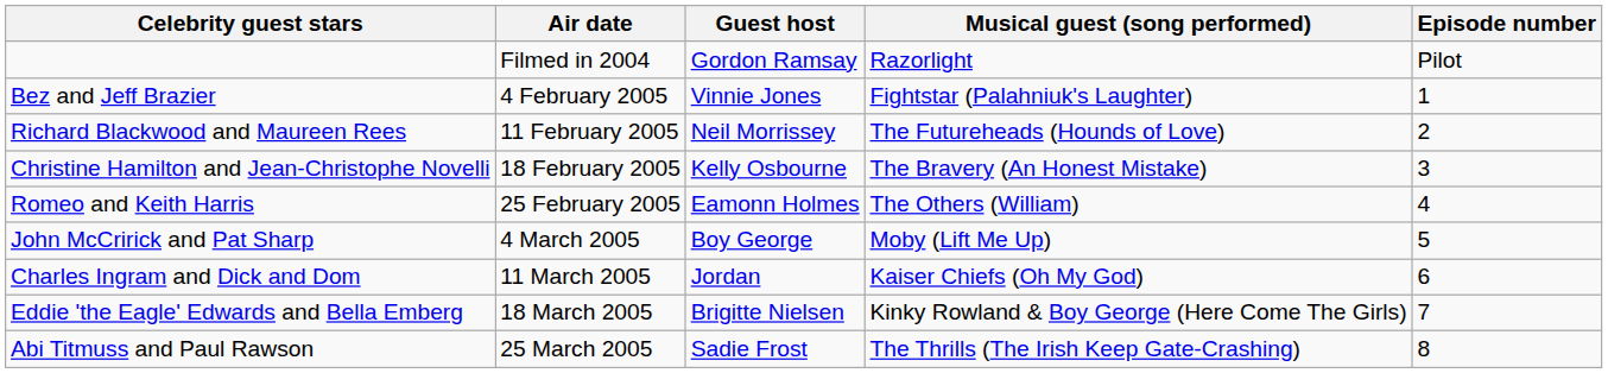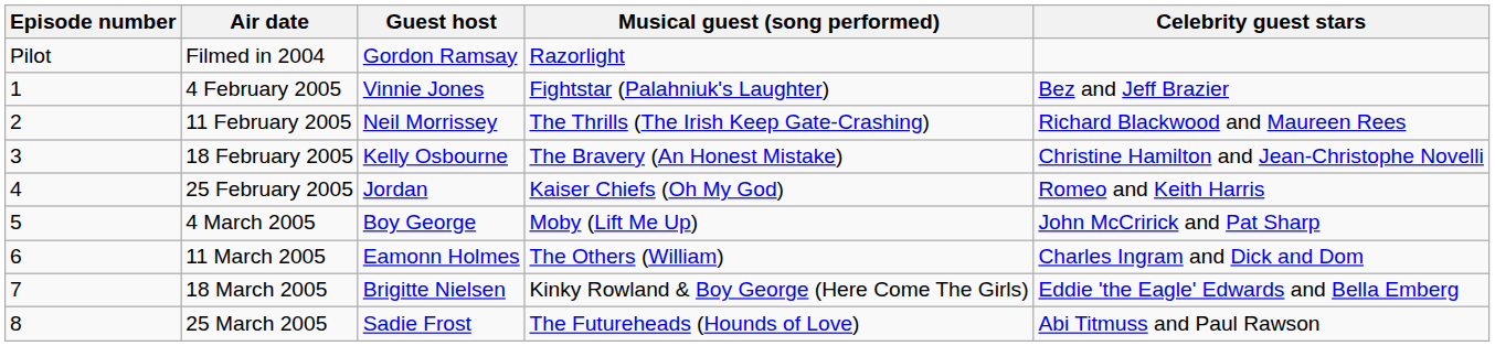 <table class="wikitable">
 <tr>
-<th>Celebrity guest stars</th>
+<th>Episode number</th>
 <th>Air date</th>
 <th>Guest host</th>
 <th>Musical guest (song performed)</th>
-<th>Episode number</th>
+<th>Celebrity guest stars</th>
 </tr>
 <tr>
-<td></td>
+<td>Pilot</td>
 <td>Filmed in 2004</td>
 <td><a href='#'>Gordon Ramsay</a></td>
 <td><a href='#'>Razorlight</a></td>
-<td>Pilot</td>
+<td></td>
 </tr>
 <tr>
-<td><a href='#'>Bez</a> and <a href='#'>Jeff Brazier</a></td>
+<td>1</td>
 <td>4 February 2005</td>
 <td><a href='#'>Vinnie Jones</a></td>
 <td><a href='#'>Fightstar</a> (<a href='#'>Palahniuk's Laughter</a>)</td>
-<td>1</td>
+<td><a href='#'>Bez</a> and <a href='#'>Jeff Brazier</a></td>
 </tr>
 <tr>
-<td><a href='#'>Richard Blackwood</a> and <a href='#'>Maureen Rees</a></td>
+<td>2</td>
 <td>11 February 2005</td>
 <td><a href='#'>Neil Morrissey</a></td>
-<td><a href='#'>The Futureheads</a> (<a href='#'>Hounds of Love</a>)</td>
-<td>2</td>
+<td><a href='#'>The Thrills</a> (<a href='#'>The Irish Keep Gate-Crashing</a>)</td>
+<td><a href='#'>Richard Blackwood</a> and <a href='#'>Maureen Rees</a></td>
 </tr>
 <tr>
-<td><a href='#'>Christine Hamilton</a> and <a href='#'>Jean-Christophe Novelli</a></td>
+<td>3</td>
 <td>18 February 2005</td>
 <td><a href='#'>Kelly Osbourne</a></td>
 <td><a href='#'>The Bravery</a> (<a href='#'>An Honest Mistake</a>)</td>
-<td>3</td>
+<td><a href='#'>Christine Hamilton</a> and <a href='#'>Jean-Christophe Novelli</a></td>
 </tr>
 <tr>
+<td>4</td>
+<td>25 February 2005</td>
+<td><a href='#'>Jordan</a></td>
+<td><a href='#'>Kaiser Chiefs</a> (<a href='#'>Oh My God</a>)</td>
 <td><a href='#'>Romeo</a> and <a href='#'>Keith Harris</a></td>
-<td>25 February 2005</td>
-<td><a href='#'>Eamonn Holmes</a></td>
-<td><a href='#'>The Others</a> (<a href='#'>William</a>)</td>
-<td>4</td>
 </tr>
 <tr>
-<td><a href='#'>John McCririck</a> and <a href='#'>Pat Sharp</a></td>
+<td>5</td>
 <td>4 March 2005</td>
 <td><a href='#'>Boy George</a></td>
 <td><a href='#'>Moby</a> (<a href='#'>Lift Me Up</a>)</td>
-<td>5</td>
+<td><a href='#'>John McCririck</a> and <a href='#'>Pat Sharp</a></td>
 </tr>
 <tr>
+<td>6</td>
+<td>11 March 2005</td>
+<td><a href='#'>Eamonn Holmes</a></td>
+<td><a href='#'>The Others</a> (<a href='#'>William</a>)</td>
 <td><a href='#'>Charles Ingram</a> and <a href='#'>Dick and Dom</a></td>
-<td>11 March 2005</td>
-<td><a href='#'>Jordan</a></td>
-<td><a href='#'>Kaiser Chiefs</a> (<a href='#'>Oh My God</a>)</td>
-<td>6</td>
 </tr>
 <tr>
-<td><a href='#'>Eddie 'the Eagle' Edwards</a> and <a href='#'>Bella Emberg</a></td>
+<td>7</td>
 <td>18 March 2005</td>
 <td><a href='#'>Brigitte Nielsen</a></td>
 <td>Kinky Rowland & <a href='#'>Boy George</a> (Here Come The Girls)</td>
-<td>7</td>
+<td><a href='#'>Eddie 'the Eagle' Edwards</a> and <a href='#'>Bella Emberg</a></td>
 </tr>
 <tr>
-<td><a href='#'>Abi Titmuss</a> and Paul Rawson</td>
+<td>8</td>
 <td>25 March 2005</td>
 <td><a href='#'>Sadie Frost</a></td>
-<td><a href='#'>The Thrills</a> (<a href='#'>The Irish Keep Gate-Crashing</a>)</td>
-<td>8</td>
+<td><a href='#'>The Futureheads</a> (<a href='#'>Hounds of Love</a>)</td>
+<td><a href='#'>Abi Titmuss</a> and Paul Rawson</td>
 </tr>
 </table>
